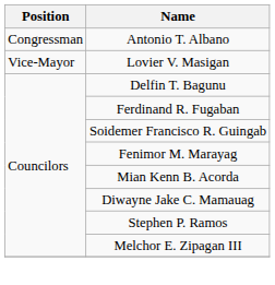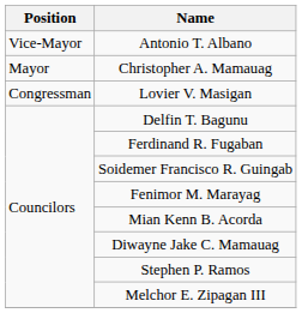 <table class="wikitable" style="line-height:1.20em; font-size:100%;">
 <tr>
 <th>Position</th>
 <th>Name</th>
 </tr>
 <tr>
-<td>Congressman</td>
+<td>Vice-Mayor</td>
 <td style="text-align:center;">Antonio T. Albano</td>
 </tr>
 <tr>
-<td>Vice-Mayor</td>
+<td>Mayor</td>
+<td style="text-align:center;">Christopher A. Mamauag</td>
+</tr>
+<tr>
+<td>Congressman</td>
 <td style="text-align:center;">Lovier V. Masigan</td>
 </tr>
 <tr>
 <td rowspan=8>Councilors</td>
 <td style="text-align:center;">Delfin T. Bagunu</td>
 </tr>
 <tr>
 <td style="text-align:center;">Ferdinand R. Fugaban</td>
 </tr>
 <tr>
 <td style="text-align:center;">Soidemer Francisco R. Guingab</td>
 </tr>
 <tr>
 <td style="text-align:center;">Fenimor M. Marayag</td>
 </tr>
 <tr>
 <td style="text-align:center;">Mian Kenn B. Acorda</td>
 </tr>
 <tr>
 <td style="text-align:center;">Diwayne Jake C. Mamauag</td>
 </tr>
 <tr>
 <td style="text-align:center;">Stephen P. Ramos</td>
 </tr>
 <tr>
 <td style="text-align:center;">Melchor E. Zipagan III</td>
 </tr>
 <tr>
 </tr>
 </table>
